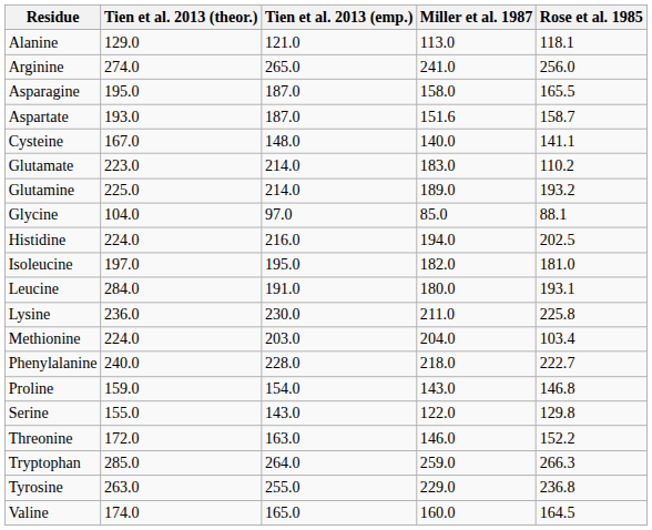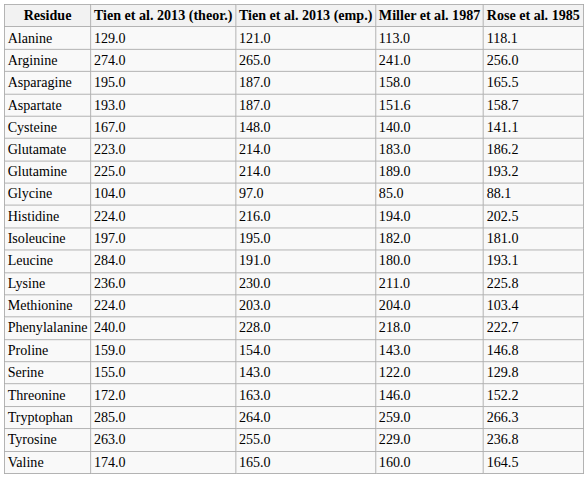 <table class="wikitable sortable">
 <tr>
 <th>Residue</th>
 <th>Tien et al. 2013 (theor.)</th>
 <th>Tien et al. 2013 (emp.)</th>
 <th>Miller et al. 1987</th>
 <th>Rose et al. 1985</th>
 </tr>
 <tr>
 <td>Alanine</td>
 <td>129.0</td>
 <td>121.0</td>
 <td>113.0</td>
 <td>118.1</td>
 </tr>
 <tr>
 <td>Arginine</td>
 <td>274.0</td>
 <td>265.0</td>
 <td>241.0</td>
 <td>256.0</td>
 </tr>
 <tr>
 <td>Asparagine</td>
 <td>195.0</td>
 <td>187.0</td>
 <td>158.0</td>
 <td>165.5</td>
 </tr>
 <tr>
 <td>Aspartate</td>
 <td>193.0</td>
 <td>187.0</td>
 <td>151.6</td>
 <td>158.7</td>
 </tr>
 <tr>
 <td>Cysteine</td>
 <td>167.0</td>
 <td>148.0</td>
 <td>140.0</td>
 <td>141.1</td>
 </tr>
 <tr>
 <td>Glutamate</td>
 <td>223.0</td>
 <td>214.0</td>
 <td>183.0</td>
-<td>110.2</td>
+<td>186.2</td>
 </tr>
 <tr>
 <td>Glutamine</td>
 <td>225.0</td>
 <td>214.0</td>
 <td>189.0</td>
 <td>193.2</td>
 </tr>
 <tr>
 <td>Glycine</td>
 <td>104.0</td>
 <td>97.0</td>
 <td>85.0</td>
 <td>88.1</td>
 </tr>
 <tr>
 <td>Histidine</td>
 <td>224.0</td>
 <td>216.0</td>
 <td>194.0</td>
 <td>202.5</td>
 </tr>
 <tr>
 <td>Isoleucine</td>
 <td>197.0</td>
 <td>195.0</td>
 <td>182.0</td>
 <td>181.0</td>
 </tr>
 <tr>
 <td>Leucine</td>
 <td>284.0</td>
 <td>191.0</td>
 <td>180.0</td>
 <td>193.1</td>
 </tr>
 <tr>
 <td>Lysine</td>
 <td>236.0</td>
 <td>230.0</td>
 <td>211.0</td>
 <td>225.8</td>
 </tr>
 <tr>
 <td>Methionine</td>
 <td>224.0</td>
 <td>203.0</td>
 <td>204.0</td>
 <td>103.4</td>
 </tr>
 <tr>
 <td>Phenylalanine</td>
 <td>240.0</td>
 <td>228.0</td>
 <td>218.0</td>
 <td>222.7</td>
 </tr>
 <tr>
 <td>Proline</td>
 <td>159.0</td>
 <td>154.0</td>
 <td>143.0</td>
 <td>146.8</td>
 </tr>
 <tr>
 <td>Serine</td>
 <td>155.0</td>
 <td>143.0</td>
 <td>122.0</td>
 <td>129.8</td>
 </tr>
 <tr>
 <td>Threonine</td>
 <td>172.0</td>
 <td>163.0</td>
 <td>146.0</td>
 <td>152.2</td>
 </tr>
 <tr>
 <td>Tryptophan</td>
 <td>285.0</td>
 <td>264.0</td>
 <td>259.0</td>
 <td>266.3</td>
 </tr>
 <tr>
 <td>Tyrosine</td>
 <td>263.0</td>
 <td>255.0</td>
 <td>229.0</td>
 <td>236.8</td>
 </tr>
 <tr>
 <td>Valine</td>
 <td>174.0</td>
 <td>165.0</td>
 <td>160.0</td>
 <td>164.5</td>
 </tr>
 </table>
